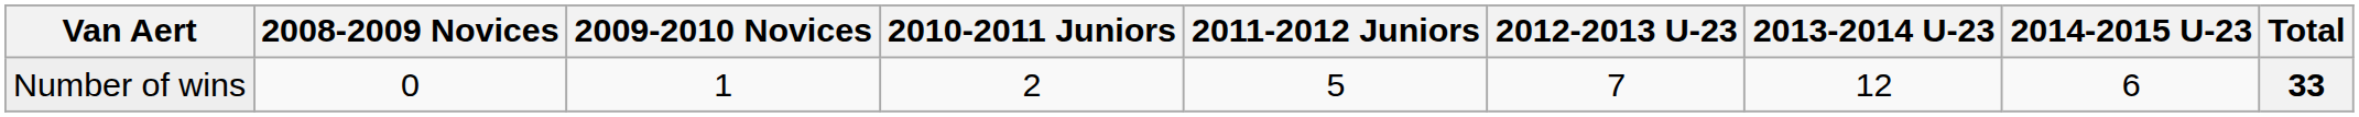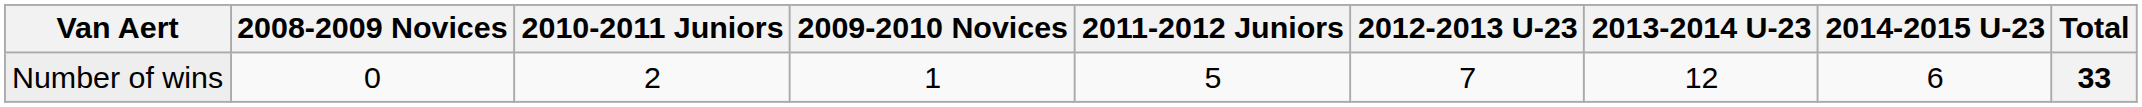 <table class="wikitable plainrowheaders">
 <tr>
 <th scope="col">Van Aert</th>
 <th scope="col">2008-2009 Novices</th>
+<th scope="col">2010-2011 Juniors</th>
 <th scope="col">2009-2010 Novices</th>
-<th scope="col">2010-2011 Juniors</th>
 <th scope="col">2011-2012 Juniors</th>
 <th scope="col">2012-2013 U-23</th>
 <th scope="col">2013-2014 U-23</th>
 <th scope="col">2014-2015 U-23</th>
 <th scope="col">Total</th>
 </tr>
 <tr style="text-align:center;">
 <td style="background:#eeeeee">Number of wins</td>
 <td>0</td>
+<td>2</td>
 <td>1</td>
-<td>2</td>
 <td>5</td>
 <td>7</td>
 <td>12</td>
 <td>6</td>
 <th>33</th>
 </tr>
 </table>
